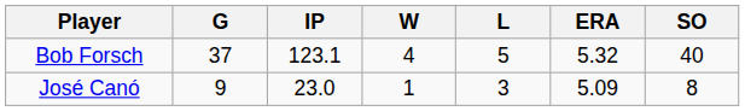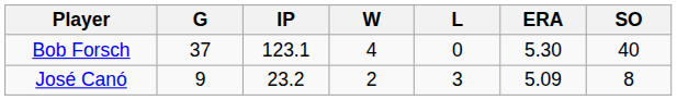 <table class="wikitable sortable">
 <tr>
 <th bgcolor="#DDDDFF" width="16%">Player</th>
 <th bgcolor="#DDDDFF" width="9%">G</th>
 <th bgcolor="#DDDDFF" width="9%">IP</th>
 <th bgcolor="#DDDDFF" width="9%">W</th>
 <th bgcolor="#DDDDFF" width="9%">L</th>
 <th bgcolor="#DDDDFF" width="9%">ERA</th>
 <th bgcolor="#DDDDFF" width="9%">SO</th>
 </tr>
 <tr align="center">
 <td><a href='#'>Bob Forsch</a></td>
 <td>37</td>
 <td>123.1</td>
 <td>4</td>
-<td>5</td>
-<td>5.32</td>
+<td>0</td>
+<td>5.30</td>
 <td>40</td>
 </tr>
 <tr align="center">
 <td><a href='#'>José Canó</a></td>
 <td>9</td>
-<td>23.0</td>
-<td>1</td>
+<td>23.2</td>
+<td>2</td>
 <td>3</td>
 <td>5.09</td>
 <td>8</td>
 </tr>
 </table>
